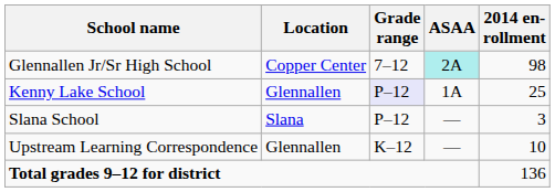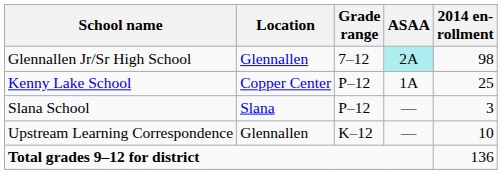 <table class="wikitable">
 <tr>
 <th>School name</th>
 <th>Location</th>
 <th>Grade<br>range</th>
 <th>ASAA</th>
 <th>2014 en-<br>rollment</th>
 </tr>
 <tr>
 <td>Glennallen Jr/Sr High School</td>
-<td><a href='#'>Copper Center</a></td>
+<td><a href='#'>Glennallen</a></td>
 <td>7–12</td>
 <td align="center" style="background: paleturquoise;">2A</td>
 <td align="right">98</td>
 </tr>
 <tr>
 <td><a href='#'>Kenny Lake School</a></td>
-<td><a href='#'>Glennallen</a></td>
-<td style="background: lavender;">P–12</td>
+<td><a href='#'>Copper Center</a></td>
+<td>P–12</td>
 <td align="center">1A</td>
 <td align="right">25</td>
 </tr>
 <tr>
 <td>Slana School</td>
 <td><a href='#'>Slana</a></td>
 <td>P–12</td>
 <td align="center">—</td>
 <td align="right">3</td>
 </tr>
 <tr>
 <td>Upstream Learning Correspondence</td>
 <td>Glennallen</td>
 <td>K–12</td>
 <td align="center">—</td>
 <td align="right">10</td>
 </tr>
 <tr>
 <td colspan="4"><strong>Total grades 9–12 for district</strong></td>
 <td align="right">136</td>
 </tr>
 </table>
